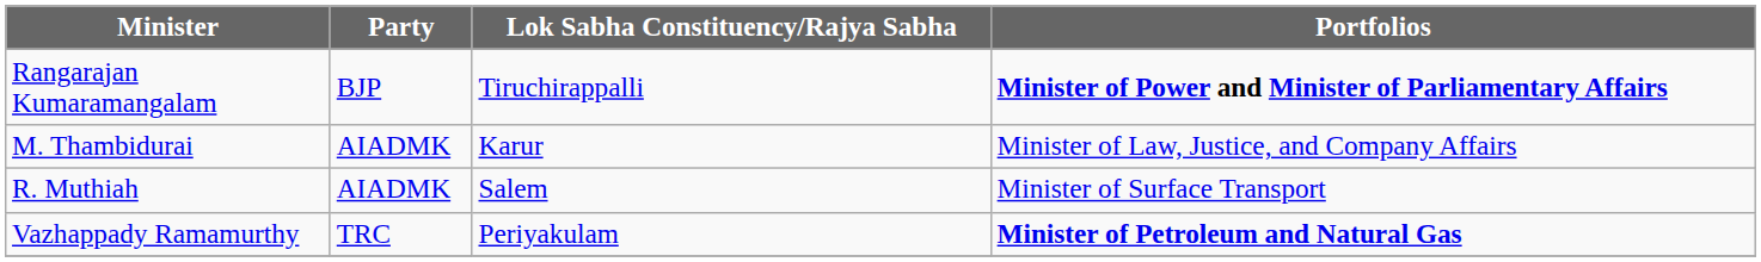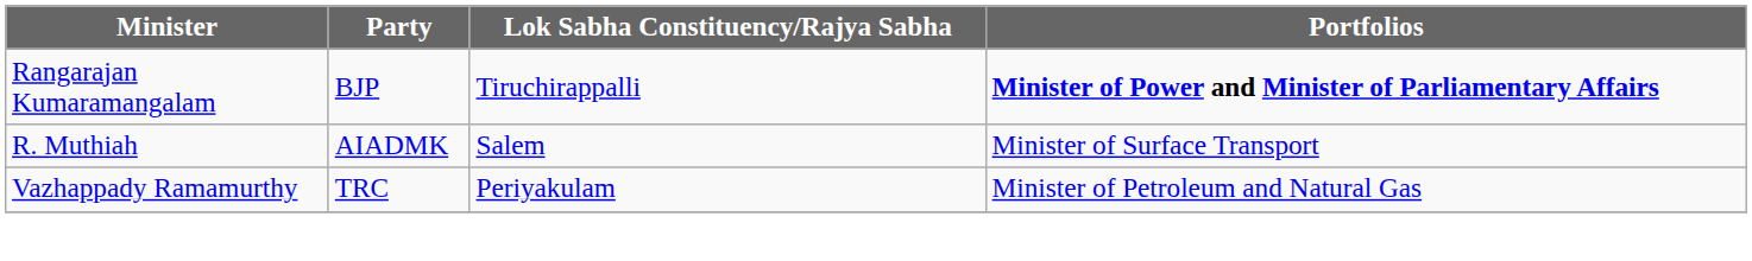 <table class="wikitable" width="80%" style="font-size: x-big;">
 <tr>
 <th style="background-color:#666666; color:white; width:180px">Minister</th>
 <th style="background-color:#666666; color:white">Party</th>
 <th style="background-color:#666666; color:white">Lok Sabha Constituency/Rajya Sabha</th>
 <th style="background-color:#666666; color:white">Portfolios</th>
 </tr>
 <tr -->
 <td><a href='#'>Rangarajan Kumaramangalam</a></td>
 <td><a href='#'>BJP</a></td>
 <td><a href='#'>Tiruchirappalli</a></td>
 <td><strong><a href='#'>Minister of Power</a> and <a href='#'>Minister of Parliamentary Affairs</a></strong></td>
 </tr>
 <tr -->
-<td><a href='#'>M. Thambidurai</a></td>
-<td><a href='#'>AIADMK</a></td>
-<td><a href='#'>Karur</a></td>
-<td><a href='#'>Minister of Law, Justice, and Company Affairs</a></td>
-</tr>
-<tr -->
 <td><a href='#'>R. Muthiah</a></td>
 <td><a href='#'>AIADMK</a></td>
 <td><a href='#'>Salem</a></td>
 <td><a href='#'>Minister of Surface Transport</a></td>
 </tr>
 <tr -->
 <td><a href='#'>Vazhappady Ramamurthy</a></td>
 <td><a href='#'>TRC</a></td>
 <td><a href='#'>Periyakulam</a></td>
-<td><strong><a href='#'>Minister of Petroleum and Natural Gas</a></strong></td>
+<td><a href='#'>Minister of Petroleum and Natural Gas</a></td>
 </tr>
 <tr -->
 </tr>
 </table>
